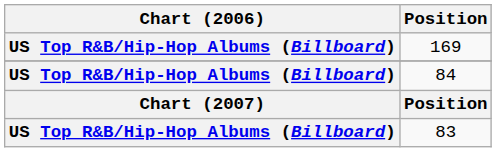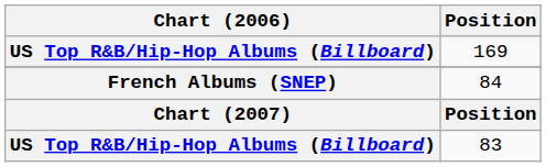 <table class="wikitable plainrowheaders" style="text-align:center">
 <tr>
 <th scope="col">Chart (2006)</th>
 <th scope="col">Position</th>
 </tr>
 <tr>
 <th scope="row">US <a href='#'>Top R&B/Hip-Hop Albums</a> (<em><a href='#'>Billboard</a></em>)</th>
 <td>169</td>
 </tr>
 <tr>
 </tr>
 <tr>
-<th scope="row">US <a href='#'>Top R&B/Hip-Hop Albums</a> (<em><a href='#'>Billboard</a></em>)</th>
+<th scope="row">French Albums (<a href='#'>SNEP</a>)</th>
 <td>84</td>
 </tr>
 <tr>
 <th scope="col">Chart (2007)</th>
 <th scope="col">Position</th>
 </tr>
 <tr>
 <th scope="row">US <a href='#'>Top R&B/Hip-Hop Albums</a> (<em><a href='#'>Billboard</a></em>)</th>
 <td>83</td>
 </tr>
 </table>
